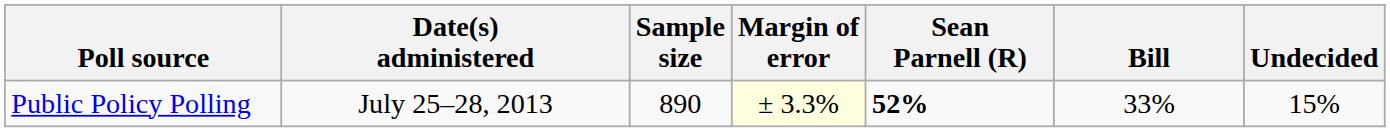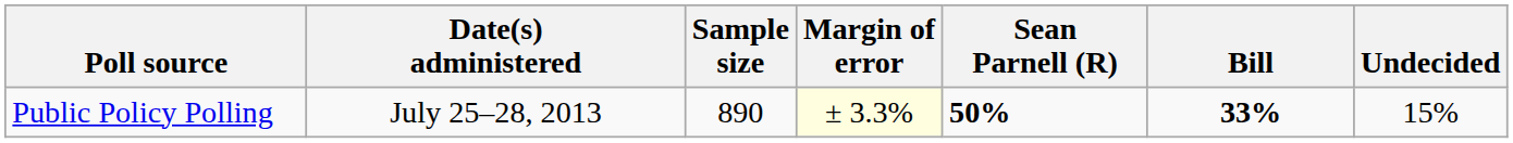 <table class="wikitable">
 <tr valign= bottom>
 <th style="width:150px;">Poll source</th>
 <th style="width:190px;">Date(s)<br>administered</th>
 <th class=small>Sample<br>size</th>
 <th>Margin of<br>error</th>
 <th style="width:100px;">Sean<br>Parnell (R)</th>
 <th style="width:100px;">Bill<br></th>
 <th style="width:40px;">Undecided</th>
 </tr>
 <tr>
 <td><a href='#'>Public Policy Polling</a></td>
 <td align=center>July 25–28, 2013</td>
 <td align=center>890</td>
 <td align=center style="background: lightyellow;">± 3.3%</td>
-<td><strong>52%</strong></td>
-<td align=center>33%</td>
+<td><strong>50%</strong></td>
+<td align=center><strong>33%</strong></td>
 <td align=center>15%</td>
 </tr>
 </table>
